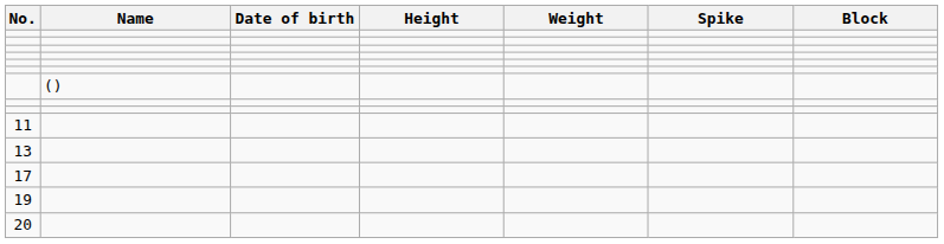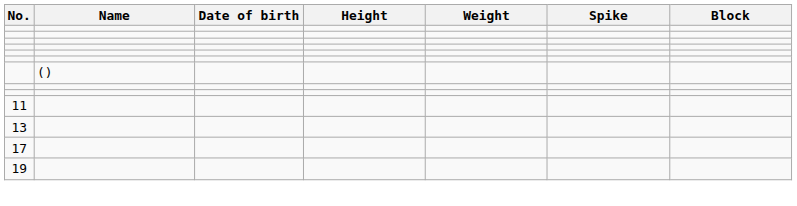 <table class="wikitable sortable" style="font-size:100%; text-align:center;">
 <tr>
 <th>No.</th>
 <th style="width:12em">Name</th>
 <th style="width:8em">Date of birth</th>
 <th style="width:9em">Height</th>
 <th style="width:9em">Weight</th>
 <th style="width:9em">Spike</th>
 <th style="width:9em">Block</th>
 </tr>
 <tr>
 <td></td>
 <td align=left> </td>
 <td align=right></td>
 <td></td>
 <td></td>
 <td></td>
 <td></td>
 </tr>
 <tr>
 <td></td>
 <td align=left> </td>
 <td align=right></td>
 <td></td>
 <td></td>
 <td></td>
 <td></td>
 </tr>
 <tr>
 <td></td>
 <td align=left> </td>
 <td align=right></td>
 <td></td>
 <td></td>
 <td></td>
 <td></td>
 </tr>
 <tr>
 <td></td>
 <td align=left> </td>
 <td align=right></td>
 <td></td>
 <td></td>
 <td></td>
 <td></td>
 </tr>
 <tr>
 <td></td>
 <td align=left> </td>
 <td align=right></td>
 <td></td>
 <td></td>
 <td></td>
 <td></td>
 </tr>
 <tr>
 <td></td>
 <td align=left> </td>
 <td align=right></td>
 <td></td>
 <td></td>
 <td></td>
 <td></td>
 </tr>
 <tr>
 <td></td>
 <td align=left>  ()</td>
 <td align=right></td>
 <td></td>
 <td></td>
 <td></td>
 <td></td>
 </tr>
 <tr>
 <td></td>
 <td align=left> </td>
 <td align=right></td>
 <td></td>
 <td></td>
 <td></td>
 <td></td>
 </tr>
 <tr>
 <td></td>
 <td align=left> </td>
 <td align=right></td>
 <td></td>
 <td></td>
 <td></td>
 <td></td>
 </tr>
 <tr>
 <td>11</td>
 <td align=left> </td>
 <td align=right></td>
 <td></td>
 <td></td>
 <td></td>
 <td></td>
 </tr>
 <tr>
 <td>13</td>
 <td align=left> </td>
 <td align=right></td>
 <td></td>
 <td></td>
 <td></td>
 <td></td>
 </tr>
 <tr>
 <td>17</td>
 <td align=left> </td>
 <td align=right></td>
 <td></td>
 <td></td>
 <td></td>
 <td></td>
 </tr>
 <tr>
 <td>19</td>
 <td align=left> </td>
 <td align=right></td>
 <td></td>
 <td></td>
 <td></td>
 <td></td>
 </tr>
-<tr>
-<td>20</td>
-<td align=left> </td>
-<td align=right></td>
-<td></td>
-<td></td>
-<td></td>
-<td></td>
-</tr>
 </table>
